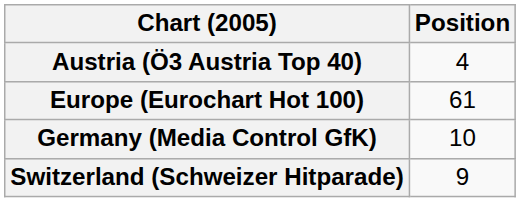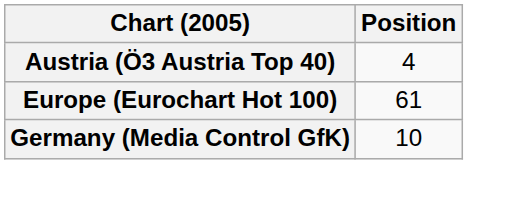 <table class="wikitable sortable plainrowheaders" style="text-align:center">
 <tr>
 <th scope="col">Chart (2005)</th>
 <th scope="col">Position</th>
 </tr>
 <tr>
 <th scope="row">Austria (Ö3 Austria Top 40)</th>
 <td>4</td>
 </tr>
 <tr>
 <th scope="row">Europe (Eurochart Hot 100)</th>
 <td>61</td>
 </tr>
 <tr>
 <th scope="row">Germany (Media Control GfK)</th>
 <td>10</td>
 </tr>
-<tr>
-<th scope="row">Switzerland (Schweizer Hitparade)</th>
-<td>9</td>
-</tr>
 </table>
